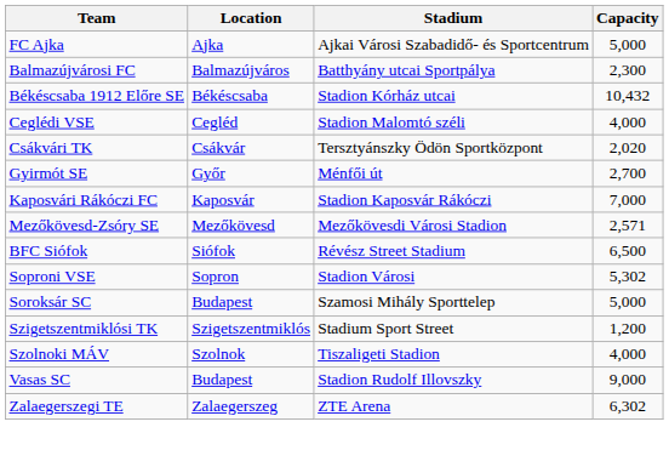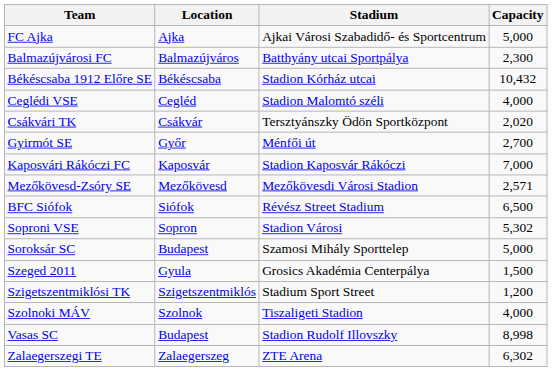 <table class="wikitable sortable">
 <tr>
 <th>Team</th>
 <th>Location</th>
 <th>Stadium</th>
 <th>Capacity</th>
 </tr>
 <tr>
 <td><a href='#'>FC Ajka</a></td>
 <td><a href='#'>Ajka</a></td>
 <td>Ajkai Városi Szabadidő- és Sportcentrum</td>
 <td style="text-align:center;">5,000</td>
 </tr>
 <tr>
 <td><a href='#'>Balmazújvárosi FC</a></td>
 <td><a href='#'>Balmazújváros</a></td>
 <td><a href='#'>Batthyány utcai Sportpálya</a></td>
 <td style="text-align:center;">2,300</td>
 </tr>
 <tr>
 <td><a href='#'>Békéscsaba 1912 Előre SE</a></td>
 <td><a href='#'>Békéscsaba</a></td>
 <td><a href='#'>Stadion Kórház utcai</a></td>
 <td style="text-align:center;">10,432</td>
 </tr>
 <tr>
 <td><a href='#'>Ceglédi VSE</a></td>
 <td><a href='#'>Cegléd</a></td>
 <td><a href='#'>Stadion Malomtó széli</a></td>
 <td style="text-align:center;">4,000</td>
 </tr>
 <tr>
 <td><a href='#'>Csákvári TK</a></td>
 <td><a href='#'>Csákvár</a></td>
 <td>Tersztyánszky Ödön Sportközpont</td>
 <td style="text-align:center;">2,020</td>
 </tr>
 <tr>
 <td><a href='#'>Gyirmót SE</a></td>
 <td><a href='#'>Győr</a></td>
 <td><a href='#'>Ménfői út</a></td>
 <td style="text-align:center;">2,700</td>
 </tr>
 <tr>
 <td><a href='#'>Kaposvári Rákóczi FC</a></td>
 <td><a href='#'>Kaposvár</a></td>
 <td><a href='#'>Stadion Kaposvár Rákóczi</a></td>
 <td style="text-align:center;">7,000</td>
 </tr>
 <tr>
 <td><a href='#'>Mezőkövesd-Zsóry SE</a></td>
 <td><a href='#'>Mezőkövesd</a></td>
 <td><a href='#'>Mezőkövesdi Városi Stadion</a></td>
 <td style="text-align:center;">2,571</td>
 </tr>
 <tr>
 <td><a href='#'>BFC Siófok</a></td>
 <td><a href='#'>Siófok</a></td>
 <td><a href='#'>Révész Street Stadium</a></td>
 <td style="text-align:center;">6,500</td>
 </tr>
 <tr>
 <td><a href='#'>Soproni VSE</a></td>
 <td><a href='#'>Sopron</a></td>
 <td><a href='#'>Stadion Városi</a></td>
 <td style="text-align:center;">5,302</td>
 </tr>
 <tr>
 <td><a href='#'>Soroksár SC</a></td>
 <td><a href='#'>Budapest</a></td>
 <td>Szamosi Mihály Sporttelep</td>
 <td style="text-align:center;">5,000</td>
 </tr>
 <tr>
+<td><a href='#'>Szeged 2011</a></td>
+<td><a href='#'>Gyula</a></td>
+<td>Grosics Akadémia Centerpálya</td>
+<td style="text-align:center;">1,500</td>
+</tr>
+<tr>
 <td><a href='#'>Szigetszentmiklósi TK</a></td>
 <td><a href='#'>Szigetszentmiklós</a></td>
 <td>Stadium Sport Street</td>
 <td style="text-align:center;">1,200</td>
 </tr>
 <tr>
 <td><a href='#'>Szolnoki MÁV</a></td>
 <td><a href='#'>Szolnok</a></td>
 <td><a href='#'>Tiszaligeti Stadion</a></td>
 <td style="text-align:center;">4,000</td>
 </tr>
 <tr>
 <td><a href='#'>Vasas SC</a></td>
 <td><a href='#'>Budapest</a></td>
 <td><a href='#'>Stadion Rudolf Illovszky</a></td>
-<td style="text-align:center;">9,000</td>
+<td style="text-align:center;">8,998</td>
 </tr>
 <tr>
 <td><a href='#'>Zalaegerszegi TE</a></td>
 <td><a href='#'>Zalaegerszeg</a></td>
 <td><a href='#'>ZTE Arena</a></td>
 <td style="text-align:center;">6,302</td>
 </tr>
 </table>
